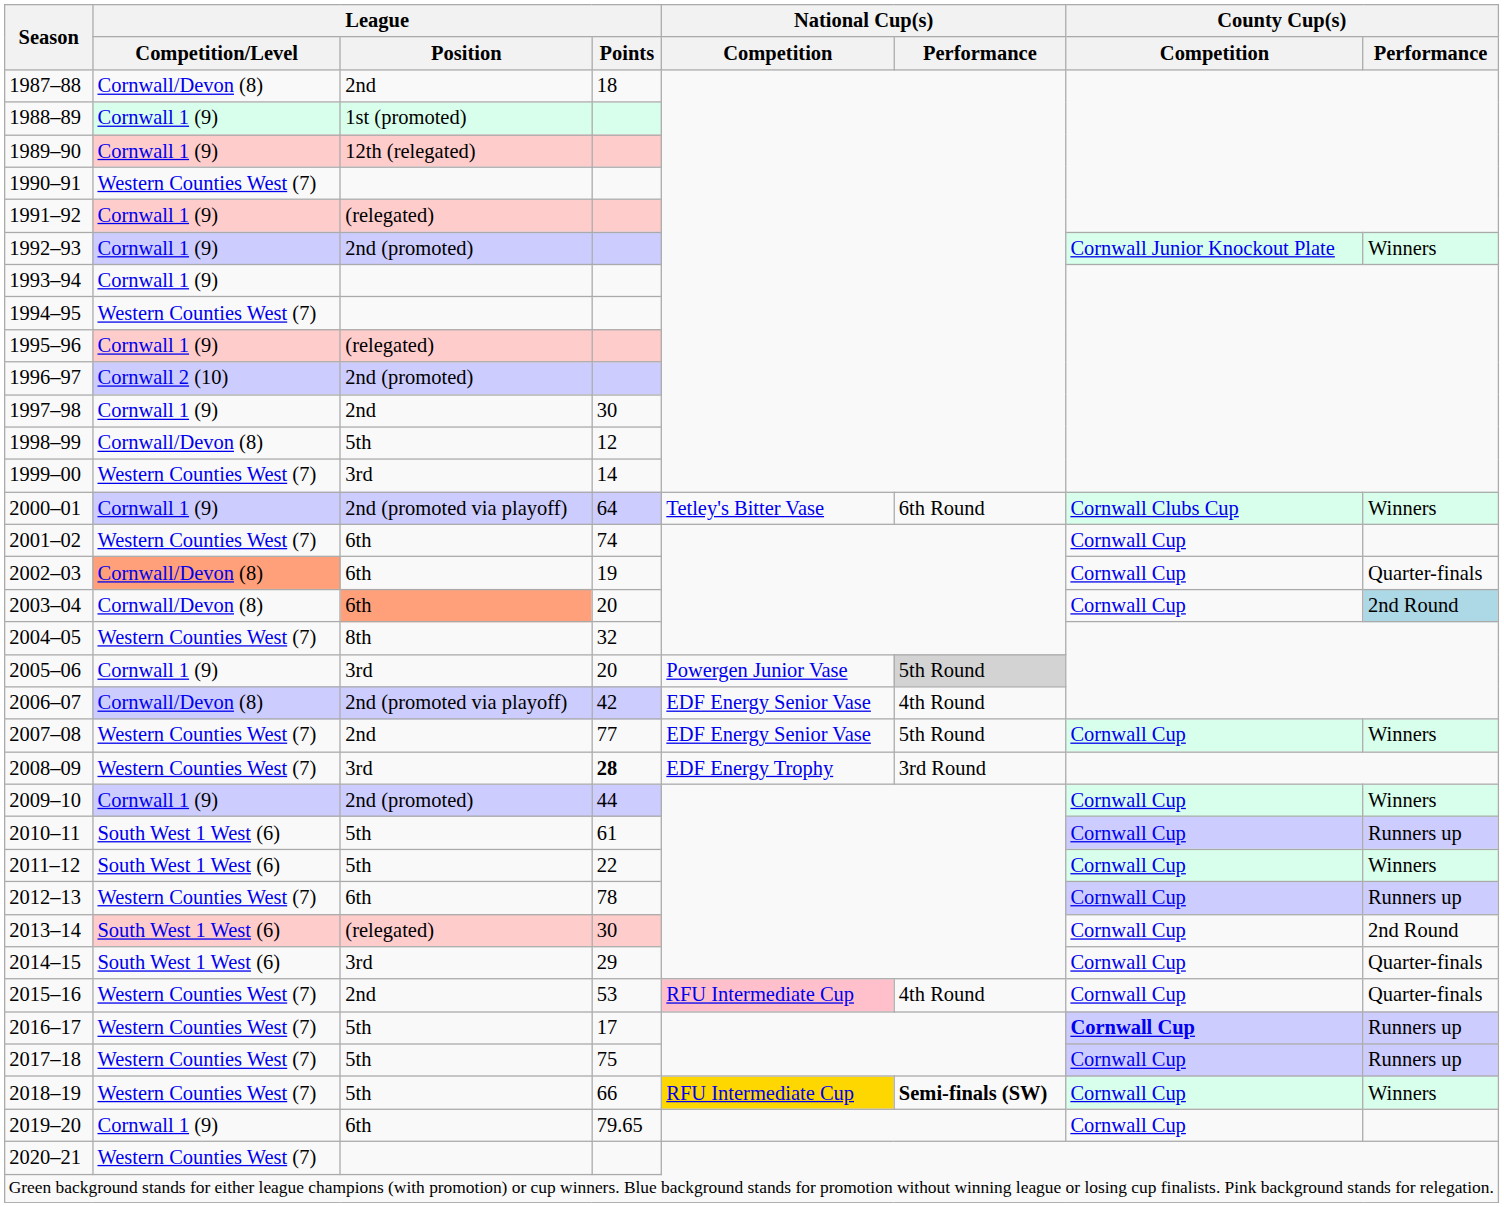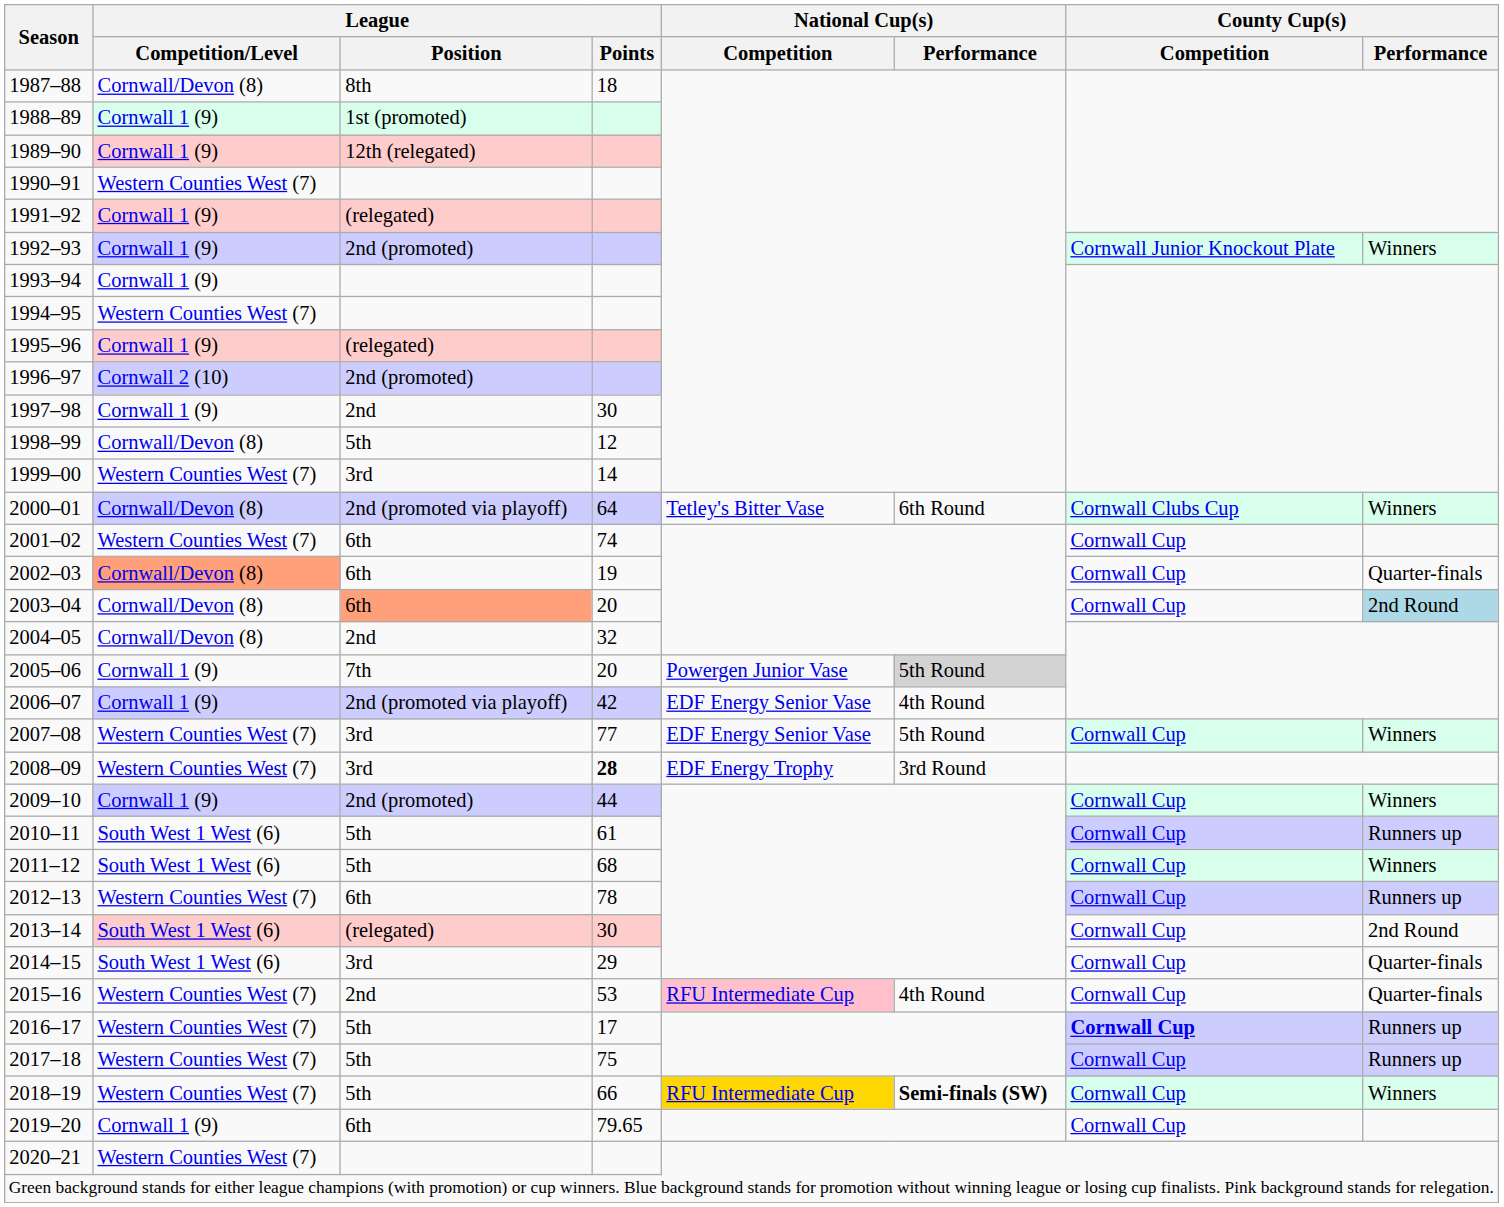 <table class="wikitable">
 <tr>
 <th rowspan="2">Season</th>
 <th colspan="3">League</th>
 <th colspan="2">National Cup(s)</th>
 <th colspan="2">County Cup(s)</th>
 </tr>
 <tr>
 <th>Competition/Level</th>
 <th>Position</th>
 <th>Points</th>
 <th>Competition</th>
 <th>Performance</th>
 <th>Competition</th>
 <th>Performance</th>
 </tr>
 <tr>
 <td>1987–88</td>
 <td><a href='#'>Cornwall/Devon</a> (8)</td>
-<td>2nd</td>
+<td>8th</td>
 <td>18</td>
 <td rowspan=13 colspan=2></td>
 </tr>
 <tr>
 <td>1988–89</td>
 <td style="background:#d8ffeb;"><a href='#'>Cornwall 1</a> (9)</td>
 <td style="background:#d8ffeb;">1st (promoted)</td>
 <td style="background:#d8ffeb;"></td>
 </tr>
 <tr>
 <td>1989–90</td>
 <td style="background:#ffcccc;"><a href='#'>Cornwall 1</a> (9)</td>
 <td style="background:#ffcccc;">12th (relegated)</td>
 <td style="background:#ffcccc;"></td>
 </tr>
 <tr>
 <td>1990–91</td>
 <td><a href='#'>Western Counties West</a> (7)</td>
 <td></td>
 <td></td>
 </tr>
 <tr>
 <td>1991–92</td>
 <td style="background:#ffcccc;"><a href='#'>Cornwall 1</a> (9)</td>
 <td style="background:#ffcccc;">(relegated)</td>
 <td style="background:#ffcccc;"></td>
 </tr>
 <tr>
 <td>1992–93</td>
 <td style="background:#ccccff"><a href='#'>Cornwall 1</a> (9)</td>
 <td style="background:#ccccff">2nd (promoted)</td>
 <td style="background:#ccccff"></td>
 <td style="background:#d8ffeb;"><a href='#'>Cornwall Junior Knockout Plate</a></td>
 <td style="background:#d8ffeb;">Winners</td>
 </tr>
 <tr>
 <td>1993–94</td>
 <td><a href='#'>Cornwall 1</a> (9)</td>
 <td></td>
 <td></td>
 </tr>
 <tr>
 <td>1994–95</td>
 <td><a href='#'>Western Counties West</a> (7)</td>
 <td></td>
 <td></td>
 </tr>
 <tr>
 <td>1995–96</td>
 <td style="background:#ffcccc;"><a href='#'>Cornwall 1</a> (9)</td>
 <td style="background:#ffcccc;">(relegated)</td>
 <td style="background:#ffcccc;"></td>
 </tr>
 <tr>
 <td>1996–97</td>
 <td style="background:#ccccff"><a href='#'>Cornwall 2</a> (10)</td>
 <td style="background:#ccccff">2nd (promoted)</td>
 <td style="background:#ccccff"></td>
 </tr>
 <tr>
 <td>1997–98</td>
 <td><a href='#'>Cornwall 1</a> (9)</td>
 <td>2nd</td>
 <td>30</td>
 </tr>
 <tr>
 <td>1998–99</td>
 <td><a href='#'>Cornwall/Devon</a> (8)</td>
 <td>5th</td>
 <td>12</td>
 </tr>
 <tr>
 <td>1999–00</td>
 <td><a href='#'>Western Counties West</a> (7)</td>
 <td>3rd</td>
 <td>14</td>
 </tr>
 <tr>
 <td>2000–01</td>
-<td style="background:#ccccff"><a href='#'>Cornwall 1</a> (9)</td>
+<td style="background:#ccccff"><a href='#'>Cornwall/Devon</a> (8)</td>
 <td style="background:#ccccff">2nd (promoted via playoff)</td>
 <td style="background:#ccccff">64</td>
 <td><a href='#'>Tetley's Bitter Vase</a></td>
 <td>6th Round</td>
 <td style="background:#d8ffeb;"><a href='#'>Cornwall Clubs Cup</a></td>
 <td style="background:#d8ffeb;">Winners</td>
 </tr>
 <tr>
 <td>2001–02</td>
 <td><a href='#'>Western Counties West</a> (7)</td>
 <td>6th</td>
 <td>74</td>
 <td rowspan=4 colspan=2></td>
 <td><a href='#'>Cornwall Cup</a></td>
 <td></td>
 </tr>
 <tr>
 <td>2002–03</td>
 <td style="background: lightsalmon;"><a href='#'>Cornwall/Devon</a> (8)</td>
 <td>6th</td>
 <td>19</td>
 <td><a href='#'>Cornwall Cup</a></td>
 <td>Quarter-finals</td>
 </tr>
 <tr>
 <td>2003–04</td>
 <td><a href='#'>Cornwall/Devon</a> (8)</td>
 <td style="background: lightsalmon;">6th</td>
 <td>20</td>
 <td><a href='#'>Cornwall Cup</a></td>
 <td style="background: lightblue;">2nd Round</td>
 </tr>
 <tr>
 <td>2004–05</td>
-<td><a href='#'>Western Counties West</a> (7)</td>
-<td>8th</td>
+<td><a href='#'>Cornwall/Devon</a> (8)</td>
+<td>2nd</td>
 <td>32</td>
 </tr>
 <tr>
 <td>2005–06</td>
 <td><a href='#'>Cornwall 1</a> (9)</td>
-<td>3rd</td>
+<td>7th</td>
 <td>20</td>
 <td><a href='#'>Powergen Junior Vase</a></td>
 <td style="background: lightgrey;">5th Round</td>
 </tr>
 <tr>
 <td>2006–07</td>
-<td style="background:#ccccff"><a href='#'>Cornwall/Devon</a> (8)</td>
+<td style="background:#ccccff"><a href='#'>Cornwall 1</a> (9)</td>
 <td style="background:#ccccff">2nd (promoted via playoff)</td>
 <td style="background:#ccccff">42</td>
 <td><a href='#'>EDF Energy Senior Vase</a></td>
 <td>4th Round</td>
 </tr>
 <tr>
 <td>2007–08</td>
 <td><a href='#'>Western Counties West</a> (7)</td>
-<td>2nd</td>
+<td>3rd</td>
 <td>77</td>
 <td><a href='#'>EDF Energy Senior Vase</a></td>
 <td>5th Round</td>
 <td style="background:#d8ffeb;"><a href='#'>Cornwall Cup</a></td>
 <td style="background:#d8ffeb;">Winners</td>
 </tr>
 <tr>
 <td>2008–09</td>
 <td><a href='#'>Western Counties West</a> (7)</td>
 <td>3rd</td>
 <td><strong>28</strong></td>
 <td><a href='#'>EDF Energy Trophy</a></td>
 <td>3rd Round</td>
 </tr>
 <tr>
 <td>2009–10</td>
 <td style="background:#ccccff"><a href='#'>Cornwall 1</a> (9)</td>
 <td style="background:#ccccff">2nd (promoted)</td>
 <td style="background:#ccccff">44</td>
 <td rowspan=6 colspan=2></td>
 <td style="background:#d8ffeb;"><a href='#'>Cornwall Cup</a></td>
 <td style="background:#d8ffeb;">Winners</td>
 </tr>
 <tr>
 <td>2010–11</td>
 <td><a href='#'>South West 1 West</a> (6)</td>
 <td>5th</td>
 <td>61</td>
 <td style="background:#ccccff"><a href='#'>Cornwall Cup</a></td>
 <td style="background:#ccccff">Runners up</td>
 </tr>
 <tr>
 <td>2011–12</td>
 <td><a href='#'>South West 1 West</a> (6)</td>
 <td>5th</td>
-<td>22</td>
+<td>68</td>
 <td style="background:#d8ffeb;"><a href='#'>Cornwall Cup</a></td>
 <td style="background:#d8ffeb;">Winners</td>
 </tr>
 <tr>
 <td>2012–13</td>
 <td><a href='#'>Western Counties West</a> (7)</td>
 <td>6th</td>
 <td>78</td>
 <td style="background:#ccccff"><a href='#'>Cornwall Cup</a></td>
 <td style="background:#ccccff">Runners up</td>
 </tr>
 <tr>
 <td>2013–14</td>
 <td style="background:#ffcccc;"><a href='#'>South West 1 West</a> (6)</td>
 <td style="background:#ffcccc;">(relegated)</td>
 <td style="background:#ffcccc;">30</td>
 <td><a href='#'>Cornwall Cup</a></td>
 <td>2nd Round</td>
 </tr>
 <tr>
 <td>2014–15</td>
 <td><a href='#'>South West 1 West</a> (6)</td>
 <td>3rd</td>
 <td>29</td>
 <td><a href='#'>Cornwall Cup</a></td>
 <td>Quarter-finals</td>
 </tr>
 <tr>
 <td>2015–16</td>
 <td><a href='#'>Western Counties West</a> (7)</td>
 <td>2nd</td>
 <td>53</td>
 <td style="background: pink;"><a href='#'>RFU Intermediate Cup</a></td>
 <td>4th Round</td>
 <td><a href='#'>Cornwall Cup</a></td>
 <td>Quarter-finals</td>
 </tr>
 <tr>
 <td>2016–17</td>
 <td><a href='#'>Western Counties West</a> (7)</td>
 <td>5th</td>
 <td>17</td>
 <td rowspan=2 colspan=2></td>
 <td style="background:#ccccff"><strong><a href='#'>Cornwall Cup</a></strong></td>
 <td style="background:#ccccff">Runners up</td>
 </tr>
 <tr>
 <td>2017–18</td>
 <td><a href='#'>Western Counties West</a> (7)</td>
 <td>5th</td>
 <td>75</td>
 <td style="background:#ccccff"><a href='#'>Cornwall Cup</a></td>
 <td style="background:#ccccff">Runners up</td>
 </tr>
 <tr>
 <td>2018–19</td>
 <td><a href='#'>Western Counties West</a> (7)</td>
 <td>5th</td>
 <td>66</td>
 <td style="background: gold;"><a href='#'>RFU Intermediate Cup</a></td>
 <td><strong>Semi-finals (SW)</strong></td>
 <td style="background:#d8ffeb;"><a href='#'>Cornwall Cup</a></td>
 <td style="background:#d8ffeb;">Winners</td>
 </tr>
 <tr>
 <td>2019–20</td>
 <td><a href='#'>Cornwall 1</a> (9)</td>
 <td>6th</td>
 <td>79.65</td>
 <td rowspan=1 colspan=2></td>
 <td><a href='#'>Cornwall Cup</a></td>
 <td></td>
 </tr>
 <tr>
 <td>2020–21</td>
 <td><a href='#'>Western Counties West</a> (7)</td>
 <td></td>
 <td></td>
 </tr>
 <tr>
 <td colspan="15" style="border:0px;font-size:85%;"><span>Green background</span> stands for either league champions (with promotion) or cup winners. <span>Blue background</span> stands for promotion without winning league or losing cup finalists. <span>Pink background</span> stands for relegation.<br></td>
 </tr>
 </table>
